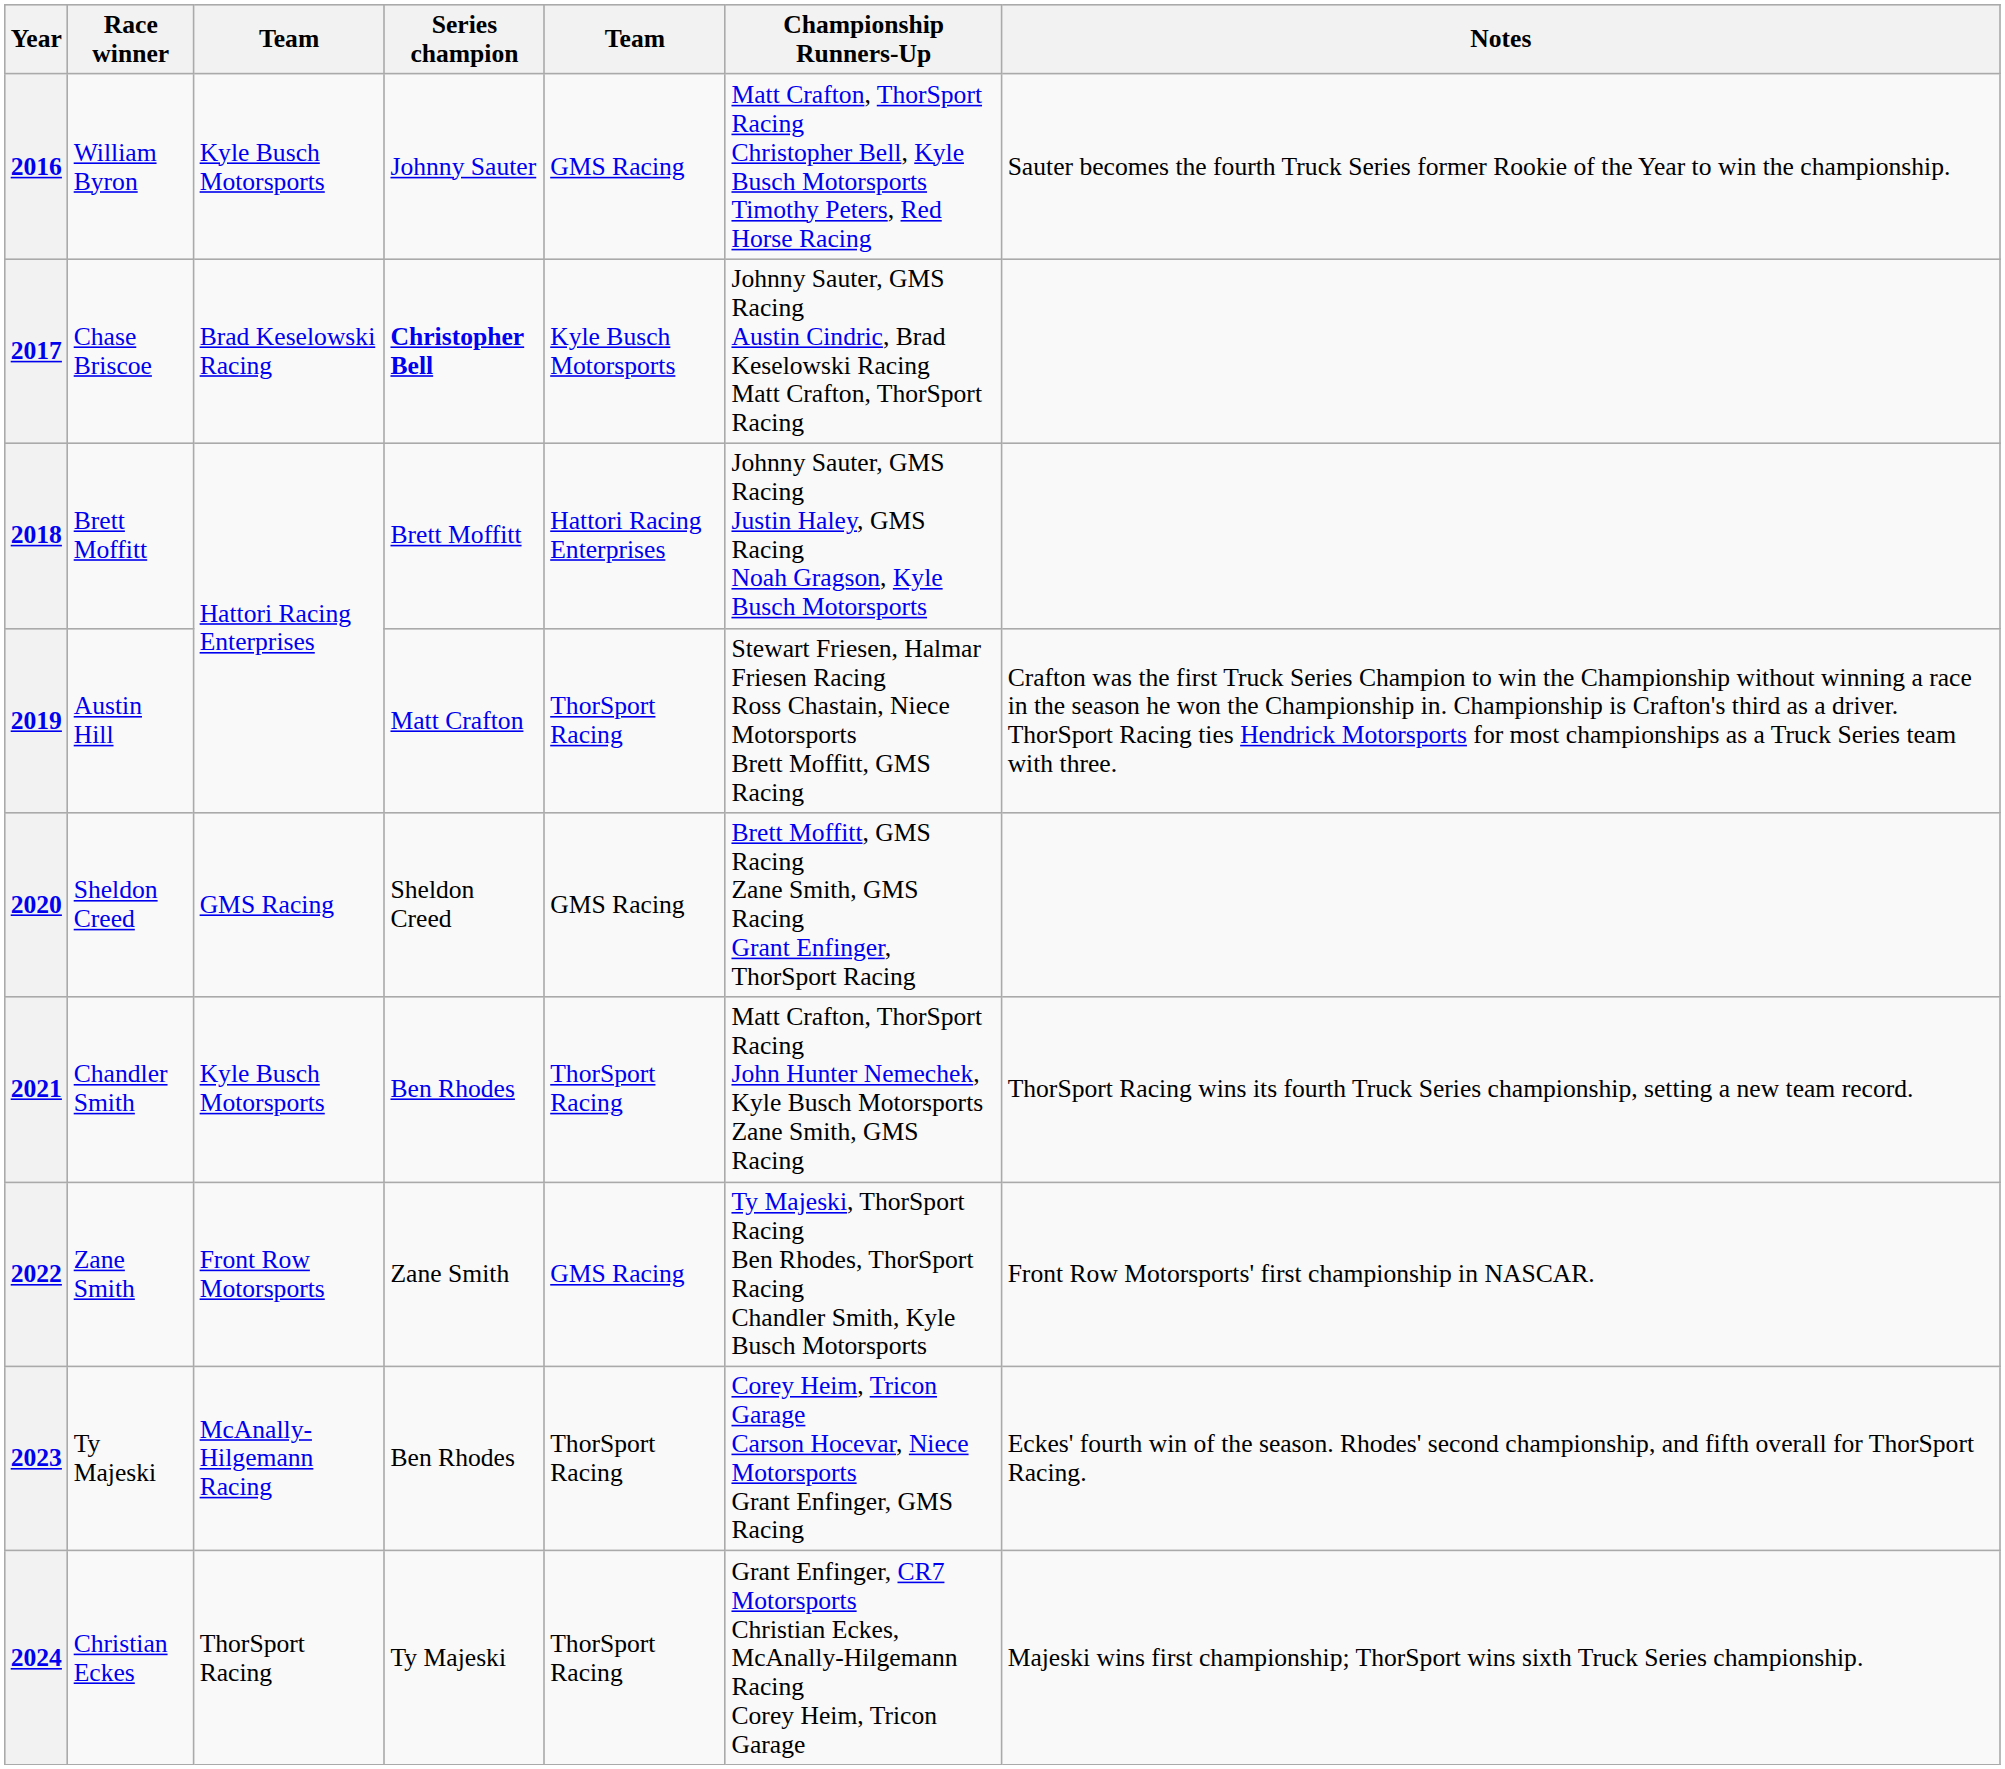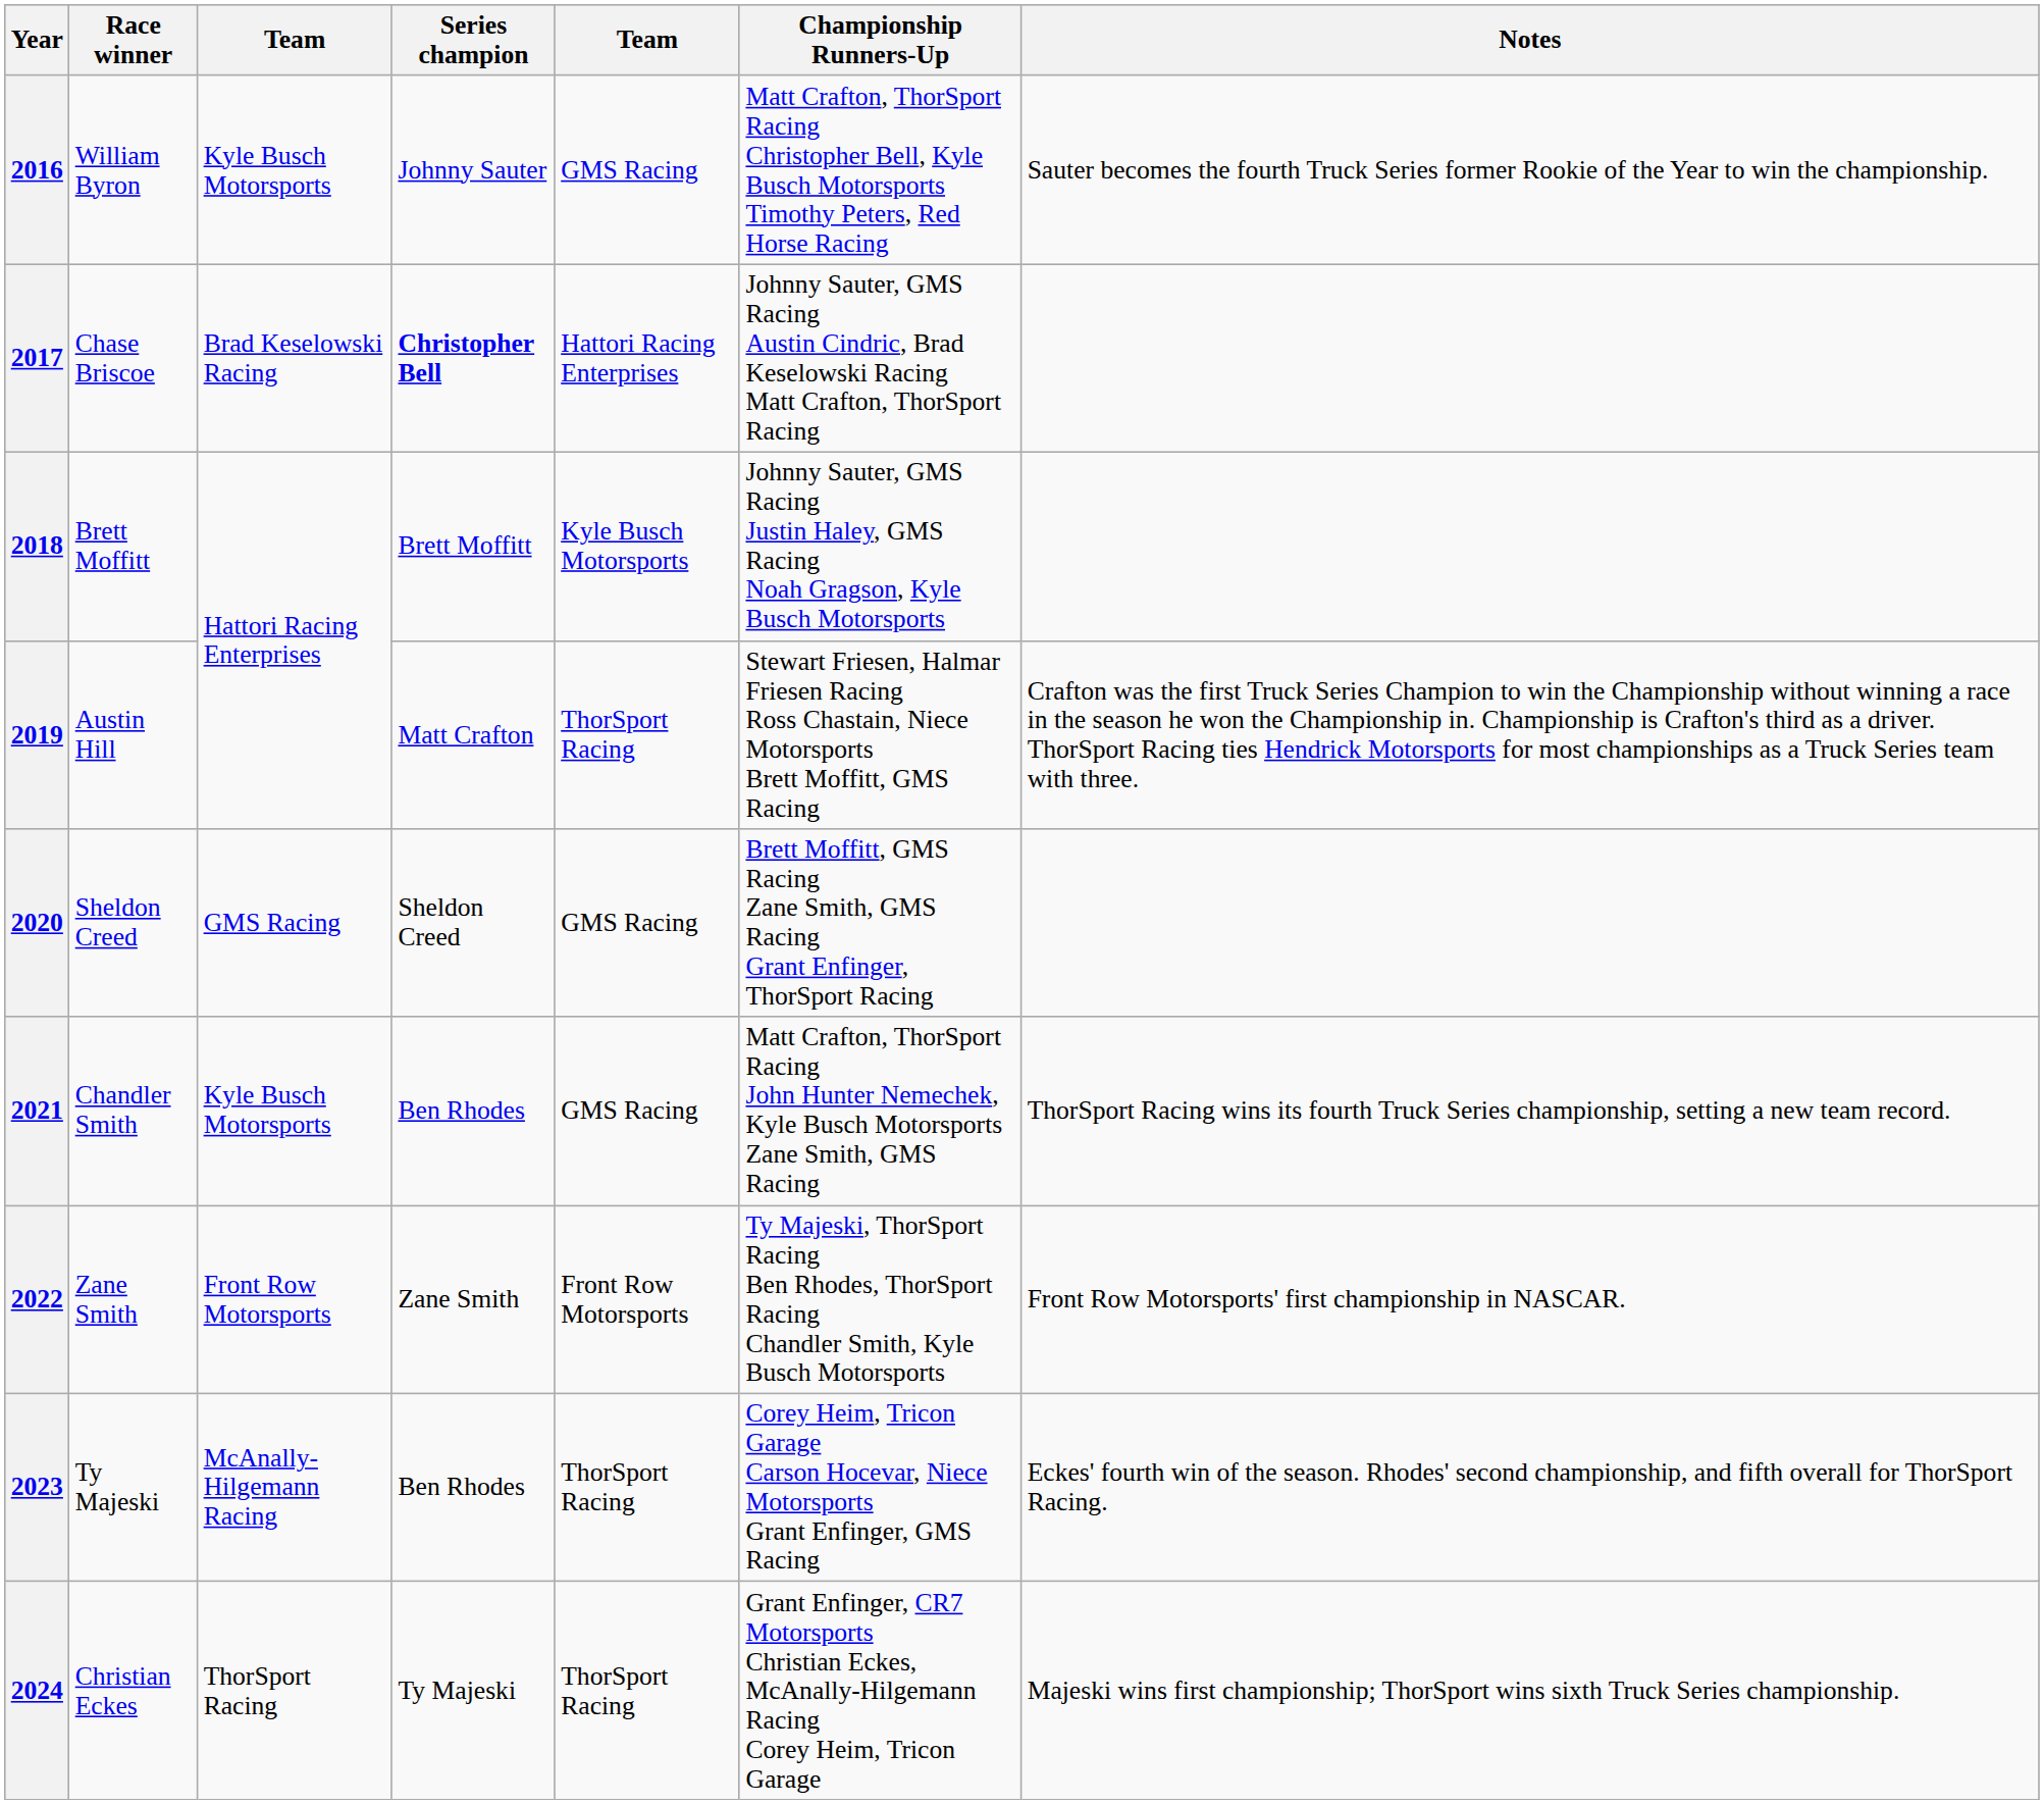 <table class="wikitable">
 <tr>
 <th>Year</th>
 <th>Race winner</th>
 <th>Team</th>
 <th>Series champion</th>
 <th>Team</th>
 <th>Championship Runners-Up</th>
 <th>Notes</th>
 </tr>
 <tr>
 <th><a href='#'>2016</a></th>
 <td><a href='#'>William Byron</a></td>
 <td><a href='#'>Kyle Busch Motorsports</a></td>
 <td><a href='#'>Johnny Sauter</a></td>
 <td><a href='#'>GMS Racing</a></td>
 <td><a href='#'>Matt Crafton</a>, <a href='#'>ThorSport Racing</a><br><a href='#'>Christopher Bell</a>, <a href='#'>Kyle Busch Motorsports</a><br><a href='#'>Timothy Peters</a>, <a href='#'>Red Horse Racing</a></td>
 <td>Sauter becomes the fourth Truck Series former Rookie of the Year to win the championship.</td>
 </tr>
 <tr>
 <th><a href='#'>2017</a></th>
 <td><a href='#'>Chase Briscoe</a></td>
 <td><a href='#'>Brad Keselowski Racing</a></td>
 <td><strong><a href='#'>Christopher Bell</a></strong></td>
-<td><a href='#'>Kyle Busch Motorsports</a></td>
+<td><a href='#'>Hattori Racing Enterprises</a></td>
 <td>Johnny Sauter, GMS Racing <br> <a href='#'>Austin Cindric</a>, Brad Keselowski Racing <br> Matt Crafton, ThorSport Racing</td>
 <td></td>
 </tr>
 <tr>
 <th><a href='#'>2018</a></th>
 <td><a href='#'>Brett Moffitt</a></td>
 <td rowspan=2><a href='#'>Hattori Racing Enterprises</a></td>
 <td><a href='#'>Brett Moffitt</a></td>
-<td><a href='#'>Hattori Racing Enterprises</a></td>
+<td><a href='#'>Kyle Busch Motorsports</a></td>
 <td>Johnny Sauter, GMS Racing <br> <a href='#'>Justin Haley</a>, GMS Racing <br> <a href='#'>Noah Gragson</a>, <a href='#'>Kyle Busch Motorsports</a></td>
 <td></td>
 </tr>
 <tr>
 <th><a href='#'>2019</a></th>
 <td><a href='#'>Austin Hill</a></td>
 <td><a href='#'>Matt Crafton</a></td>
 <td><a href='#'>ThorSport Racing</a></td>
 <td>Stewart Friesen, Halmar Friesen Racing<br>Ross Chastain, Niece Motorsports<br>Brett Moffitt, GMS Racing</td>
 <td>Crafton was the first Truck Series Champion to win the Championship without winning a race in the season he won the Championship in. Championship is Crafton's third as a driver. ThorSport Racing ties <a href='#'>Hendrick Motorsports</a> for most championships as a Truck Series team with three.</td>
 </tr>
 <tr>
 <th><a href='#'>2020</a></th>
 <td><a href='#'>Sheldon Creed</a></td>
 <td><a href='#'>GMS Racing</a></td>
 <td>Sheldon Creed</td>
 <td>GMS Racing</td>
 <td><a href='#'>Brett Moffitt</a>, GMS Racing<br>Zane Smith, GMS Racing<br><a href='#'>Grant Enfinger</a>, ThorSport Racing</td>
 <td></td>
 </tr>
 <tr>
 <th><a href='#'>2021</a></th>
 <td><a href='#'>Chandler Smith</a></td>
 <td><a href='#'>Kyle Busch Motorsports</a></td>
 <td><a href='#'>Ben Rhodes</a></td>
-<td><a href='#'>ThorSport Racing</a></td>
+<td>GMS Racing</td>
 <td>Matt Crafton, ThorSport Racing<br><a href='#'>John Hunter Nemechek</a>, Kyle Busch Motorsports<br>Zane Smith, GMS Racing</td>
 <td>ThorSport Racing wins its fourth Truck Series championship, setting a new team record.</td>
 </tr>
 <tr>
 <th><a href='#'>2022</a></th>
 <td><a href='#'>Zane Smith</a></td>
 <td><a href='#'>Front Row Motorsports</a></td>
 <td>Zane Smith</td>
-<td><a href='#'>GMS Racing</a></td>
+<td>Front Row Motorsports</td>
 <td><a href='#'>Ty Majeski</a>, ThorSport Racing<br>Ben Rhodes, ThorSport Racing<br>Chandler Smith, Kyle Busch Motorsports</td>
 <td>Front Row Motorsports' first championship in NASCAR.</td>
 </tr>
 <tr>
 <th><a href='#'>2023</a></th>
 <td>Ty Majeski</td>
 <td><a href='#'>McAnally-Hilgemann Racing</a></td>
 <td>Ben Rhodes</td>
 <td>ThorSport Racing</td>
 <td><a href='#'>Corey Heim</a>, <a href='#'>Tricon Garage</a><br><a href='#'>Carson Hocevar</a>, <a href='#'>Niece Motorsports</a><br>Grant Enfinger, GMS Racing</td>
 <td>Eckes' fourth win of the season. Rhodes' second championship, and fifth overall for ThorSport Racing.</td>
 </tr>
 <tr>
 <th><a href='#'>2024</a></th>
 <td><a href='#'>Christian Eckes</a></td>
 <td>ThorSport Racing</td>
 <td>Ty Majeski</td>
 <td>ThorSport Racing</td>
 <td>Grant Enfinger, <a href='#'>CR7 Motorsports</a><br>Christian Eckes, McAnally-Hilgemann Racing<br>Corey Heim, Tricon Garage</td>
 <td>Majeski wins first championship; ThorSport wins sixth Truck Series championship.</td>
 </tr>
 </table>
